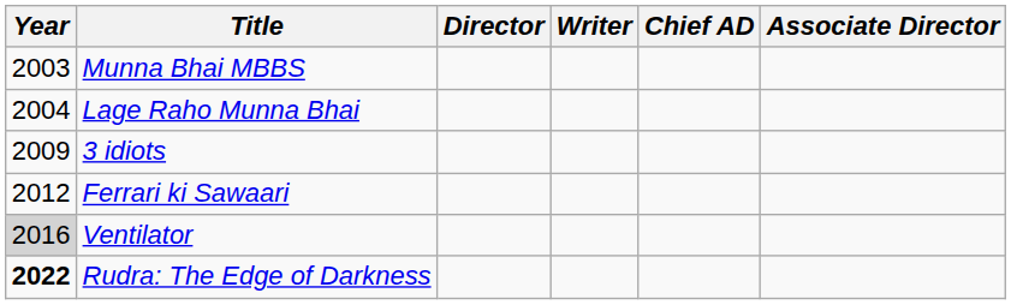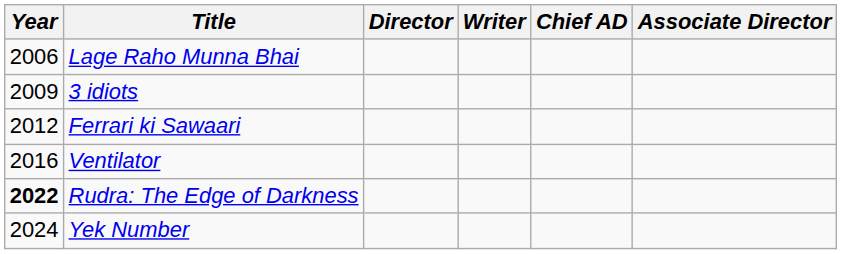 <table class="wikitable">
 <tr>
 <th><em>Year</em></th>
 <th><em>Title</em></th>
 <th><em>Director</em></th>
 <th><em>Writer</em></th>
 <th><em>Chief  AD</em></th>
 <th><em>Associate  Director</em></th>
 </tr>
 <tr>
-<td>2003</td>
-<td><em><a href='#'>Munna Bhai MBBS</a></em></td>
-<td></td>
-<td></td>
-<td></td>
-<td></td>
-</tr>
-<tr>
-<td>2004</td>
+<td>2006</td>
 <td><em><a href='#'>Lage Raho Munna Bhai</a></em></td>
 <td></td>
 <td></td>
 <td></td>
 <td></td>
 </tr>
 <tr>
 <td>2009</td>
 <td><a href='#'><em>3 idiots</em></a></td>
 <td></td>
 <td></td>
 <td></td>
 <td></td>
 </tr>
 <tr>
 <td>2012</td>
 <td><a href='#'><em>Ferrari ki Sawaari</em></a></td>
 <td></td>
 <td></td>
 <td></td>
 <td></td>
 </tr>
 <tr>
-<td style="background: lightgrey;">2016</td>
+<td>2016</td>
 <td><em><a href='#'>Ventilator</a></em></td>
 <td></td>
 <td></td>
 <td></td>
 <td></td>
 </tr>
 <tr>
 <td><strong>2022</strong></td>
 <td><em><a href='#'>Rudra: The Edge of Darkness</a></em></td>
 <td></td>
 <td></td>
 <td></td>
 <td></td>
 </tr>
+<tr>
+<td>2024</td>
+<td><em><a href='#'>Yek Number</a></em></td>
+<td></td>
+<td></td>
+<td></td>
+<td></td>
+</tr>
 </table>
